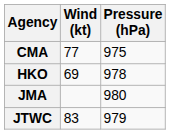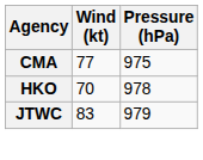 <table class="wikitable floatleft">
 <tr>
 <th>Agency</th>
 <th>Wind<br>(kt)</th>
 <th>Pressure<br>(hPa)</th>
 </tr>
 <tr>
 <th>CMA</th>
 <td>77</td>
 <td>975</td>
 </tr>
 <tr>
 <th>HKO</th>
-<td>69</td>
+<td>70</td>
 <td>978</td>
-</tr>
-<tr>
-<th>JMA</th>
-<td></td>
-<td>980</td>
 </tr>
 <tr>
 <th>JTWC</th>
 <td>83</td>
 <td>979</td>
 </tr>
 </table>
